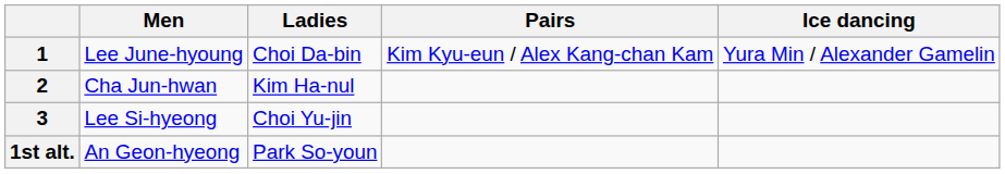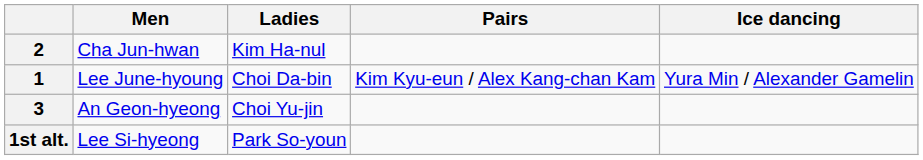 <table class="wikitable">
 <tr>
 <th></th>
 <th>Men</th>
 <th>Ladies</th>
 <th>Pairs</th>
 <th>Ice dancing</th>
 </tr>
 <tr>
+<th>2</th>
+<td><a href='#'>Cha Jun-hwan</a></td>
+<td><a href='#'>Kim Ha-nul</a></td>
+<td></td>
+<td></td>
+</tr>
+<tr>
 <th>1</th>
 <td><a href='#'>Lee June-hyoung</a></td>
 <td><a href='#'>Choi Da-bin</a></td>
 <td><a href='#'>Kim Kyu-eun</a> / <a href='#'>Alex Kang-chan Kam</a></td>
 <td><a href='#'>Yura Min</a> / <a href='#'>Alexander Gamelin</a></td>
 </tr>
 <tr>
-<th>2</th>
-<td><a href='#'>Cha Jun-hwan</a></td>
-<td><a href='#'>Kim Ha-nul</a></td>
-<td></td>
-<td></td>
-</tr>
-<tr>
 <th>3</th>
-<td><a href='#'>Lee Si-hyeong</a></td>
+<td><a href='#'>An Geon-hyeong</a></td>
 <td><a href='#'>Choi Yu-jin</a></td>
 <td></td>
 <td></td>
 </tr>
 <tr>
 <th>1st alt.</th>
-<td><a href='#'>An Geon-hyeong</a></td>
+<td><a href='#'>Lee Si-hyeong</a></td>
 <td><a href='#'>Park So-youn</a></td>
 <td></td>
 <td></td>
 </tr>
 </table>
